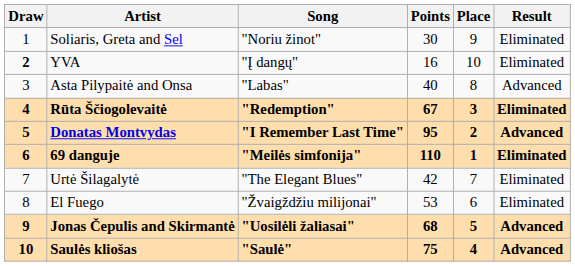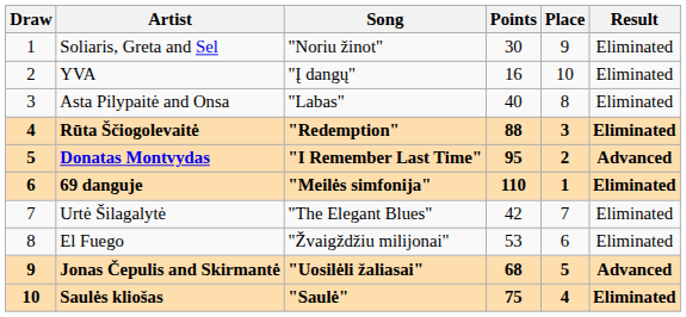 <table class="sortable wikitable" style="margin: 1em auto 1em auto; text-align:center">
 <tr>
 <th>Draw</th>
 <th>Artist</th>
 <th>Song</th>
 <th>Points</th>
 <th>Place</th>
 <th>Result</th>
 </tr>
 <tr>
 <td>1</td>
 <td align="left">Soliaris, Greta and <a href='#'>Sel</a></td>
 <td align="left">"Noriu žinot"</td>
 <td>30</td>
 <td>9</td>
 <td>Eliminated</td>
 </tr>
 <tr>
-<td><strong>2</strong></td>
+<td>2</td>
 <td align="left">YVA</td>
 <td align="left">"Į dangų"</td>
 <td>16</td>
 <td>10</td>
 <td>Eliminated</td>
 </tr>
 <tr>
 <td>3</td>
 <td align="left">Asta Pilypaitė and Onsa</td>
 <td align="left">"Labas"</td>
 <td>40</td>
 <td>8</td>
-<td>Advanced</td>
+<td>Eliminated</td>
 </tr>
 <tr style="font-weight:bold; background:navajowhite;">
 <td>4</td>
 <td align="left">Rūta Ščiogolevaitė</td>
 <td align="left">"Redemption"</td>
-<td>67</td>
+<td>88</td>
 <td>3</td>
 <td>Eliminated</td>
 </tr>
 <tr style="font-weight:bold; background:navajowhite;">
 <td>5</td>
 <td align="left"><a href='#'>Donatas Montvydas</a></td>
 <td align="left">"I Remember Last Time"</td>
 <td>95</td>
 <td>2</td>
 <td>Advanced</td>
 </tr>
 <tr style="font-weight:bold; background:navajowhite;">
 <td>6</td>
 <td align="left">69 danguje</td>
 <td align="left">"Meilės simfonija"</td>
 <td>110</td>
 <td>1</td>
 <td>Eliminated</td>
 </tr>
 <tr>
 <td>7</td>
 <td align="left">Urtė Šilagalytė</td>
 <td align="left">"The Elegant Blues"</td>
 <td>42</td>
 <td>7</td>
 <td>Eliminated</td>
 </tr>
 <tr>
 <td>8</td>
 <td align="left">El Fuego</td>
 <td align="left">"Žvaigždžiu milijonai"</td>
 <td>53</td>
 <td>6</td>
 <td>Eliminated</td>
 </tr>
 <tr style="font-weight:bold; background:navajowhite;">
 <td>9</td>
 <td align="left">Jonas Čepulis and Skirmantė</td>
 <td align="left">"Uosilėli žaliasai"</td>
 <td>68</td>
 <td>5</td>
 <td>Advanced</td>
 </tr>
 <tr style="font-weight:bold; background:navajowhite;">
 <td>10</td>
 <td align="left">Saulės kliošas</td>
 <td align="left">"Saulė"</td>
 <td>75</td>
 <td>4</td>
-<td>Advanced</td>
+<td>Eliminated</td>
 </tr>
 </table>
